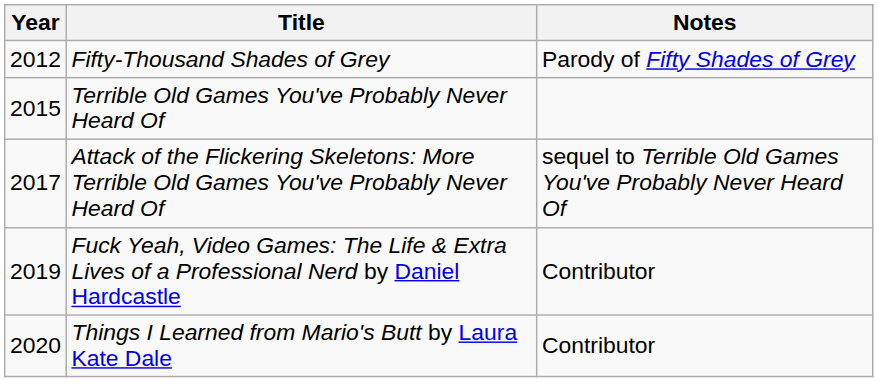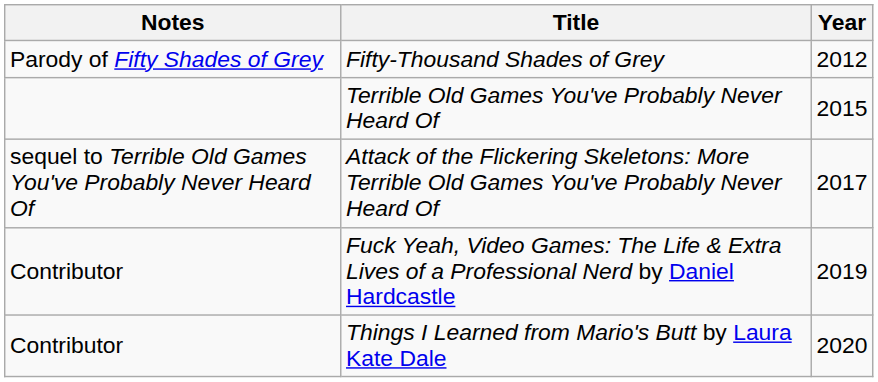 <table class="wikitable">
 <tr>
+<th>Notes</th>
+<th>Title</th>
 <th>Year</th>
-<th>Title</th>
-<th>Notes</th>
 </tr>
 <tr>
+<td>Parody of <em><a href='#'>Fifty Shades of Grey</a></em></td>
+<td><em>Fifty-Thousand Shades of Grey</em></td>
 <td>2012</td>
-<td><em>Fifty-Thousand Shades of Grey</em></td>
-<td>Parody of <em><a href='#'>Fifty Shades of Grey</a></em></td>
 </tr>
 <tr>
+<td></td>
+<td><em>Terrible Old Games You've Probably Never Heard Of</em></td>
 <td>2015</td>
-<td><em>Terrible Old Games You've Probably Never Heard Of</em></td>
-<td></td>
 </tr>
 <tr>
+<td>sequel to <em>Terrible Old Games You've Probably Never Heard Of</em></td>
+<td><em>Attack of the Flickering Skeletons: More Terrible Old Games You've Probably Never Heard Of</em></td>
 <td>2017</td>
-<td><em>Attack of the Flickering Skeletons: More Terrible Old Games You've Probably Never Heard Of</em></td>
-<td>sequel to <em>Terrible Old Games You've Probably Never Heard Of</em></td>
 </tr>
 <tr>
+<td>Contributor</td>
+<td><em>Fuck Yeah, Video Games: The Life & Extra Lives of a Professional Nerd</em> by <a href='#'>Daniel Hardcastle</a></td>
 <td>2019</td>
-<td><em>Fuck Yeah, Video Games: The Life & Extra Lives of a Professional Nerd</em> by <a href='#'>Daniel Hardcastle</a></td>
-<td>Contributor</td>
 </tr>
 <tr>
+<td>Contributor</td>
+<td><em>Things I Learned from Mario's Butt</em> by <a href='#'>Laura Kate Dale</a></td>
 <td>2020</td>
-<td><em>Things I Learned from Mario's Butt</em> by <a href='#'>Laura Kate Dale</a></td>
-<td>Contributor</td>
 </tr>
 </table>
